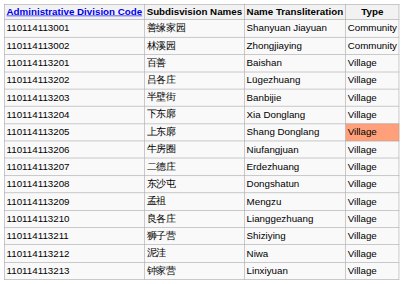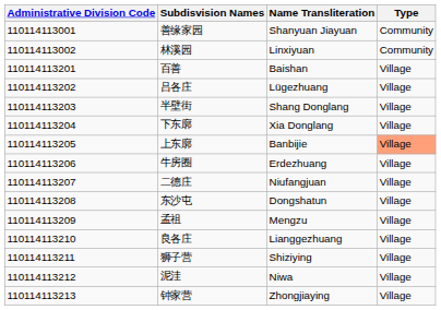 <table class="wikitable sortable">
 <tr>
 <th><a href='#'>Administrative Division Code</a></th>
 <th>Subdisvision Names</th>
 <th>Name Transliteration</th>
 <th>Type</th>
 </tr>
 <tr>
 <td>110114113001</td>
 <td>善缘家园</td>
 <td>Shanyuan Jiayuan</td>
 <td>Community</td>
 </tr>
 <tr>
 <td>110114113002</td>
 <td>林溪园</td>
-<td>Zhongjiaying</td>
+<td>Linxiyuan</td>
 <td>Community</td>
 </tr>
 <tr>
 <td>110114113201</td>
 <td>百善</td>
 <td>Baishan</td>
 <td>Village</td>
 </tr>
 <tr>
 <td>110114113202</td>
 <td>吕各庄</td>
 <td>Lügezhuang</td>
 <td>Village</td>
 </tr>
 <tr>
 <td>110114113203</td>
 <td>半壁街</td>
-<td>Banbijie</td>
+<td>Shang Donglang</td>
 <td>Village</td>
 </tr>
 <tr>
 <td>110114113204</td>
 <td>下东廓</td>
 <td>Xia Donglang</td>
 <td>Village</td>
 </tr>
 <tr>
 <td>110114113205</td>
 <td>上东廓</td>
-<td>Shang Donglang</td>
+<td>Banbijie</td>
 <td style="background: lightsalmon;">Village</td>
 </tr>
 <tr>
 <td>110114113206</td>
 <td>牛房圈</td>
-<td>Niufangjuan</td>
+<td>Erdezhuang</td>
 <td>Village</td>
 </tr>
 <tr>
 <td>110114113207</td>
 <td>二德庄</td>
-<td>Erdezhuang</td>
+<td>Niufangjuan</td>
 <td>Village</td>
 </tr>
 <tr>
 <td>110114113208</td>
 <td>东沙屯</td>
 <td>Dongshatun</td>
 <td>Village</td>
 </tr>
 <tr>
 <td>110114113209</td>
 <td>孟祖</td>
 <td>Mengzu</td>
 <td>Village</td>
 </tr>
 <tr>
 <td>110114113210</td>
 <td>良各庄</td>
 <td>Lianggezhuang</td>
 <td>Village</td>
 </tr>
 <tr>
 <td>110114113211</td>
 <td>狮子营</td>
 <td>Shiziying</td>
 <td>Village</td>
 </tr>
 <tr>
 <td>110114113212</td>
 <td>泥洼</td>
 <td>Niwa</td>
 <td>Village</td>
 </tr>
 <tr>
 <td>110114113213</td>
 <td>钟家营</td>
-<td>Linxiyuan</td>
+<td>Zhongjiaying</td>
 <td>Village</td>
 </tr>
 </table>
